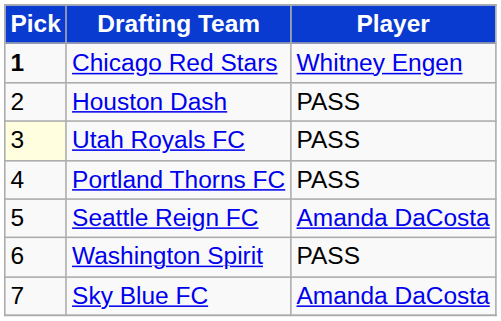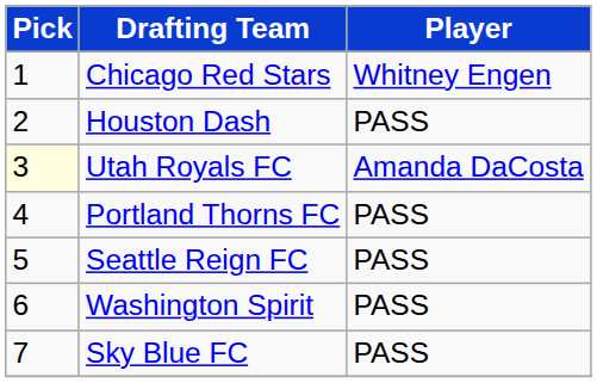 <table class="wikitable sortable">
 <tr>
 <th style="background:#0A3BD1; color:#fff;" scope="col">Pick</th>
 <th style="background:#0A3BD1; color:#fff;" scope="col">Drafting Team</th>
 <th style="background:#0A3BD1; color:#fff;" scope="col">Player</th>
 </tr>
 <tr>
-<td><strong>1</strong></td>
+<td>1</td>
 <td><a href='#'>Chicago Red Stars</a></td>
 <td><a href='#'>Whitney Engen</a></td>
 </tr>
 <tr>
 <td>2</td>
 <td><a href='#'>Houston Dash</a></td>
 <td>PASS</td>
 </tr>
 <tr>
 <td style="background: lightyellow;">3</td>
 <td><a href='#'>Utah Royals FC</a></td>
-<td>PASS</td>
+<td><a href='#'>Amanda DaCosta</a></td>
 </tr>
 <tr>
 <td>4</td>
 <td><a href='#'>Portland Thorns FC</a></td>
 <td>PASS</td>
 </tr>
 <tr>
 <td>5</td>
 <td><a href='#'>Seattle Reign FC</a></td>
-<td><a href='#'>Amanda DaCosta</a></td>
+<td>PASS</td>
 </tr>
 <tr>
 <td>6</td>
 <td><a href='#'>Washington Spirit</a></td>
 <td>PASS</td>
 </tr>
 <tr>
 <td>7</td>
 <td><a href='#'>Sky Blue FC</a></td>
-<td><a href='#'>Amanda DaCosta</a></td>
+<td>PASS</td>
 </tr>
 <tr>
 </tr>
 </table>
